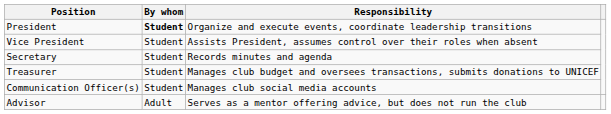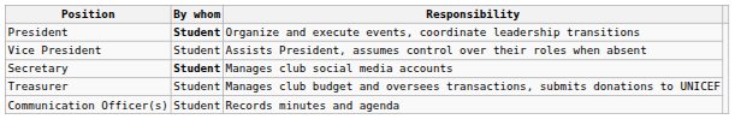 <table class="wikitable sortable">
 <tr>
 <th scope="col">Position</th>
 <th scope="col">By whom</th>
 <th scope="col" class="unsortable">Responsibility</th>
 <th scope="col" class="unsortable"></th>
 </tr>
 <tr>
 <td scope="row">President</td>
 <td><strong>Student</strong></td>
 <td>Organize and execute events, coordinate leadership transitions</td>
 <td rowspan="5" style="text-align:center"></td>
 </tr>
 <tr>
 <td scope="row">Vice President</td>
 <td>Student</td>
 <td>Assists President, assumes control over their roles when absent</td>
 </tr>
 <tr>
 <td scope="row">Secretary</td>
-<td>Student</td>
-<td>Records minutes and agenda</td>
+<td><strong>Student</strong></td>
+<td>Manages club social media accounts</td>
 </tr>
 <tr>
 <td scope="row">Treasurer</td>
 <td>Student</td>
 <td>Manages club budget and oversees transactions, submits donations to UNICEF</td>
 </tr>
 <tr>
 <td scope="row">Communication Officer(s)</td>
 <td>Student</td>
-<td>Manages club social media accounts</td>
-</tr>
-<tr>
-<td scope="row">Advisor</td>
-<td>Adult</td>
-<td>Serves as a mentor offering advice, but does not run the club</td>
-<td style="text-align:center"></td>
+<td>Records minutes and agenda</td>
 </tr>
 </table>
